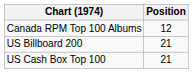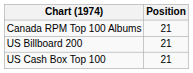 <table class="wikitable">
 <tr>
 <th>Chart (1974)</th>
 <th>Position</th>
 </tr>
 <tr>
 <td>Canada RPM Top 100 Albums</td>
-<td style="text-align:center;">12</td>
+<td style="text-align:center;">21</td>
 </tr>
 <tr>
 <td>US Billboard 200</td>
 <td style="text-align:center;">21</td>
 </tr>
 <tr>
 <td>US Cash Box Top 100</td>
 <td style="text-align:center;">21</td>
 </tr>
 </table>
